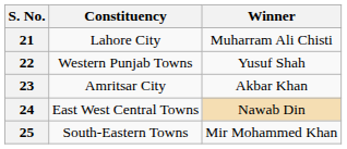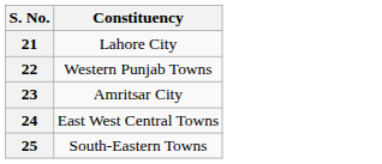 <table class="wikitable" style="text-align:center">
 <tr>
 <th>S. No.</th>
 <th>Constituency</th>
-<th>Winner</th>
 </tr>
 <tr>
 <th>21</th>
 <td>Lahore City</td>
-<td>Muharram Ali Chisti</td>
 </tr>
 <tr>
 <th>22</th>
 <td>Western Punjab Towns</td>
-<td>Yusuf Shah</td>
 </tr>
 <tr>
 <th>23</th>
 <td>Amritsar City</td>
-<td>Akbar Khan</td>
 </tr>
 <tr>
 <th>24</th>
 <td>East West Central Towns</td>
-<td bgcolor=wheat>Nawab Din</td>
 </tr>
 <tr>
 <th>25</th>
 <td>South-Eastern Towns</td>
-<td>Mir Mohammed Khan</td>
 </tr>
 </table>
